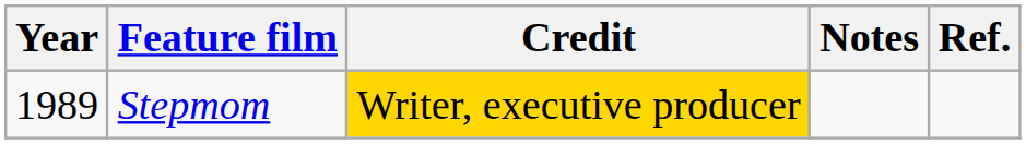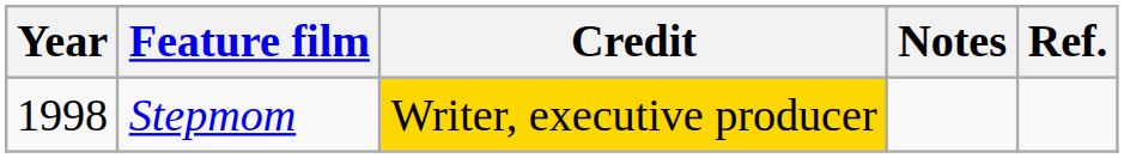 <table class="wikitable sortable">
 <tr>
 <th>Year</th>
 <th><a href='#'>Feature film</a></th>
 <th>Credit</th>
 <th>Notes</th>
 <th>Ref.</th>
 </tr>
 <tr>
-<td>1989</td>
+<td>1998</td>
 <td><em><a href='#'>Stepmom</a></em></td>
 <td style="background: gold;">Writer, executive producer</td>
 <td></td>
 <td></td>
 </tr>
 </table>
